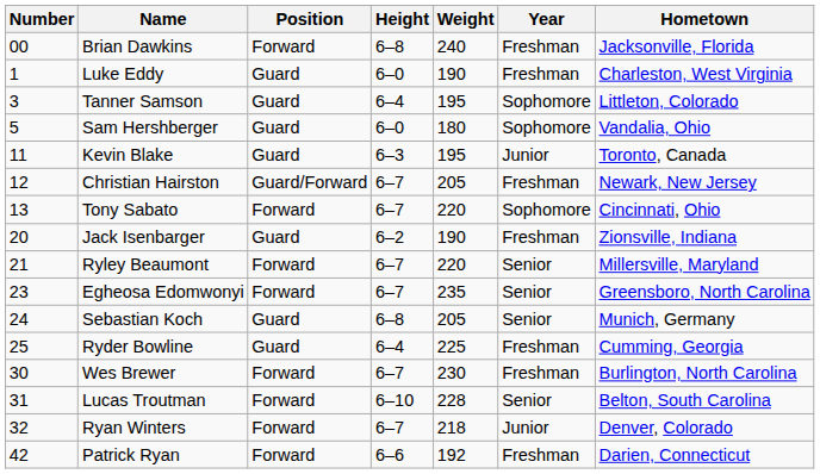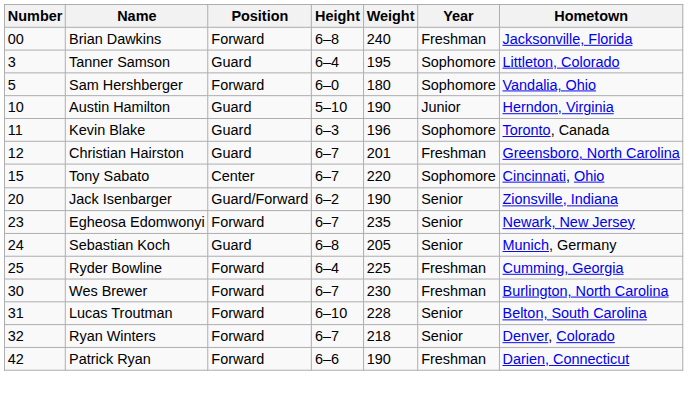 <table class="wikitable sortable" style="font-size: 95%;">
 <tr>
 <th>Number</th>
 <th>Name</th>
 <th>Position</th>
 <th>Height</th>
 <th>Weight</th>
 <th>Year</th>
 <th>Hometown</th>
 </tr>
 <tr>
 <td>00</td>
 <td>Brian Dawkins</td>
 <td>Forward</td>
 <td>6–8</td>
 <td>240</td>
 <td>Freshman</td>
 <td><a href='#'>Jacksonville, Florida</a></td>
 </tr>
 <tr>
-<td>1</td>
-<td>Luke Eddy</td>
-<td>Guard</td>
-<td>6–0</td>
-<td>190</td>
-<td>Freshman</td>
-<td><a href='#'>Charleston, West Virginia</a></td>
-</tr>
-<tr>
 <td>3</td>
 <td>Tanner Samson</td>
 <td>Guard</td>
 <td>6–4</td>
 <td>195</td>
 <td>Sophomore</td>
 <td><a href='#'>Littleton, Colorado</a></td>
 </tr>
 <tr>
 <td>5</td>
 <td>Sam Hershberger</td>
-<td>Guard</td>
+<td>Forward</td>
 <td>6–0</td>
 <td>180</td>
 <td>Sophomore</td>
 <td><a href='#'>Vandalia, Ohio</a></td>
 </tr>
 <tr>
+<td>10</td>
+<td>Austin Hamilton</td>
+<td>Guard</td>
+<td>5–10</td>
+<td>190</td>
+<td>Junior</td>
+<td><a href='#'>Herndon, Virginia</a></td>
+</tr>
+<tr>
 <td>11</td>
 <td>Kevin Blake</td>
 <td>Guard</td>
 <td>6–3</td>
-<td>195</td>
-<td>Junior</td>
+<td>196</td>
+<td>Sophomore</td>
 <td><a href='#'>Toronto</a>, Canada</td>
 </tr>
 <tr>
 <td>12</td>
 <td>Christian Hairston</td>
-<td>Guard/Forward</td>
+<td>Guard</td>
 <td>6–7</td>
-<td>205</td>
+<td>201</td>
 <td>Freshman</td>
-<td><a href='#'>Newark, New Jersey</a></td>
+<td><a href='#'>Greensboro, North Carolina</a></td>
 </tr>
 <tr>
-<td>13</td>
+<td>15</td>
 <td>Tony Sabato</td>
-<td>Forward</td>
+<td>Center</td>
 <td>6–7</td>
 <td>220</td>
 <td>Sophomore</td>
 <td><a href='#'>Cincinnati</a>, <a href='#'>Ohio</a></td>
 </tr>
 <tr>
 <td>20</td>
 <td>Jack Isenbarger</td>
-<td>Guard</td>
+<td>Guard/Forward</td>
 <td>6–2</td>
 <td>190</td>
-<td>Freshman</td>
+<td>Senior</td>
 <td><a href='#'>Zionsville, Indiana</a></td>
-</tr>
-<tr>
-<td>21</td>
-<td>Ryley Beaumont</td>
-<td>Forward</td>
-<td>6–7</td>
-<td>220</td>
-<td>Senior</td>
-<td><a href='#'>Millersville, Maryland</a></td>
 </tr>
 <tr>
 <td>23</td>
 <td>Egheosa Edomwonyi</td>
 <td>Forward</td>
 <td>6–7</td>
 <td>235</td>
 <td>Senior</td>
-<td><a href='#'>Greensboro, North Carolina</a></td>
+<td><a href='#'>Newark, New Jersey</a></td>
 </tr>
 <tr>
 <td>24</td>
 <td>Sebastian Koch</td>
 <td>Guard</td>
 <td>6–8</td>
 <td>205</td>
 <td>Senior</td>
 <td><a href='#'>Munich</a>, Germany</td>
 </tr>
 <tr>
 <td>25</td>
 <td>Ryder Bowline</td>
-<td>Guard</td>
+<td>Forward</td>
 <td>6–4</td>
 <td>225</td>
 <td>Freshman</td>
 <td><a href='#'>Cumming, Georgia</a></td>
 </tr>
 <tr>
 <td>30</td>
 <td>Wes Brewer</td>
 <td>Forward</td>
 <td>6–7</td>
 <td>230</td>
 <td>Freshman</td>
 <td><a href='#'>Burlington, North Carolina</a></td>
 </tr>
 <tr>
 <td>31</td>
 <td>Lucas Troutman</td>
 <td>Forward</td>
 <td>6–10</td>
 <td>228</td>
 <td>Senior</td>
 <td><a href='#'>Belton, South Carolina</a></td>
 </tr>
 <tr>
 <td>32</td>
 <td>Ryan Winters</td>
 <td>Forward</td>
 <td>6–7</td>
 <td>218</td>
-<td>Junior</td>
+<td>Senior</td>
 <td><a href='#'>Denver</a>, <a href='#'>Colorado</a></td>
 </tr>
 <tr>
 <td>42</td>
 <td>Patrick Ryan</td>
 <td>Forward</td>
 <td>6–6</td>
-<td>192</td>
+<td>190</td>
 <td>Freshman</td>
 <td><a href='#'>Darien, Connecticut</a></td>
 </tr>
 </table>
